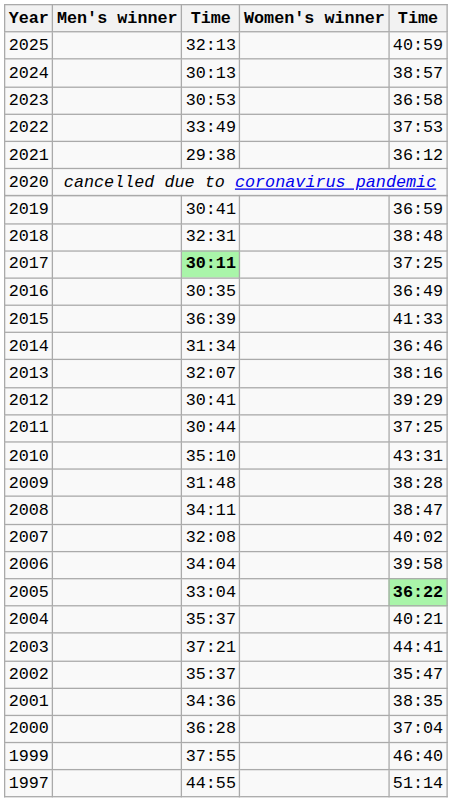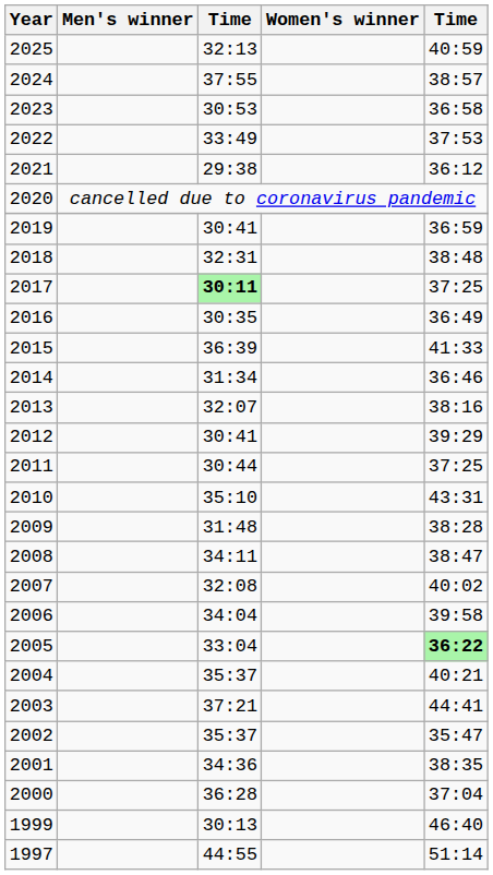 <table class="wikitable sortable">
 <tr>
 <th>Year</th>
 <th>Men's winner</th>
 <th>Time</th>
 <th>Women's winner</th>
 <th>Time</th>
 </tr>
 <tr>
 <td>2025</td>
 <td align=left></td>
 <td>32:13</td>
 <td align=left></td>
 <td>40:59</td>
 </tr>
 <tr>
 <td>2024</td>
 <td align=left></td>
-<td>30:13</td>
+<td>37:55</td>
 <td align=left></td>
 <td>38:57</td>
 </tr>
 <tr>
 <td>2023</td>
 <td align=left></td>
 <td>30:53</td>
 <td align=left></td>
 <td>36:58</td>
 </tr>
 <tr>
 <td>2022</td>
 <td align=left></td>
 <td>33:49</td>
 <td align=left></td>
 <td>37:53</td>
 </tr>
 <tr>
 <td>2021</td>
 <td align=left></td>
 <td>29:38</td>
 <td align=left></td>
 <td>36:12</td>
 </tr>
 <tr>
 <td>2020</td>
 <td colspan="4" align="center"><em>cancelled due to <a href='#'>coronavirus pandemic</a></em></td>
 </tr>
 <tr>
 </tr>
 <tr>
 <td>2019</td>
 <td align=left></td>
 <td>30:41</td>
 <td align=left></td>
 <td>36:59</td>
 </tr>
 <tr>
 <td>2018</td>
 <td align=left></td>
 <td>32:31</td>
 <td align=left></td>
 <td>38:48</td>
 </tr>
 <tr>
 <td>2017</td>
 <td align=left></td>
 <td bgcolor=#A9F5A9><strong>30:11</strong></td>
 <td align=left></td>
 <td>37:25</td>
 </tr>
 <tr>
 <td>2016</td>
 <td align=left></td>
 <td>30:35</td>
 <td align=left></td>
 <td>36:49</td>
 </tr>
 <tr>
 <td>2015</td>
 <td align=left></td>
 <td>36:39</td>
 <td align=left></td>
 <td>41:33</td>
 </tr>
 <tr>
 <td>2014</td>
 <td align=left></td>
 <td>31:34</td>
 <td align=left></td>
 <td>36:46</td>
 </tr>
 <tr>
 <td>2013</td>
 <td align=left></td>
 <td>32:07</td>
 <td align=left></td>
 <td>38:16</td>
 </tr>
 <tr>
 <td>2012</td>
 <td align=left></td>
 <td>30:41</td>
 <td align=left></td>
 <td>39:29</td>
 </tr>
 <tr>
 <td>2011</td>
 <td align=left></td>
 <td>30:44</td>
 <td align=left></td>
 <td>37:25</td>
 </tr>
 <tr>
 <td>2010</td>
 <td align=left></td>
 <td>35:10</td>
 <td align=left></td>
 <td>43:31</td>
 </tr>
 <tr>
 <td>2009</td>
 <td align=left></td>
 <td>31:48</td>
 <td align=left></td>
 <td>38:28</td>
 </tr>
 <tr>
 <td>2008</td>
 <td align=left></td>
 <td>34:11</td>
 <td align=left></td>
 <td>38:47</td>
 </tr>
 <tr>
 <td>2007</td>
 <td align=left></td>
 <td>32:08</td>
 <td align=left></td>
 <td>40:02</td>
 </tr>
 <tr>
 <td>2006</td>
 <td align=left></td>
 <td>34:04</td>
 <td align=left></td>
 <td>39:58</td>
 </tr>
 <tr>
 <td>2005</td>
 <td align=left></td>
 <td>33:04</td>
 <td align=left></td>
 <td bgcolor=#A9F5A9><strong>36:22</strong></td>
 </tr>
 <tr>
 <td>2004</td>
 <td align=left></td>
 <td>35:37</td>
 <td align=left></td>
 <td>40:21</td>
 </tr>
 <tr>
 <td>2003</td>
 <td align=left></td>
 <td>37:21</td>
 <td align=left></td>
 <td>44:41</td>
 </tr>
 <tr>
 <td>2002</td>
 <td align=left></td>
 <td>35:37</td>
 <td align=left></td>
 <td>35:47</td>
 </tr>
 <tr>
 <td>2001</td>
 <td align=left></td>
 <td>34:36</td>
 <td align=left></td>
 <td>38:35</td>
 </tr>
 <tr>
 <td>2000</td>
 <td align=left></td>
 <td>36:28</td>
 <td align=left></td>
 <td>37:04</td>
 </tr>
 <tr>
 <td>1999</td>
 <td align=left></td>
-<td>37:55</td>
+<td>30:13</td>
 <td align=left></td>
 <td>46:40</td>
 </tr>
 <tr>
 <td>1997</td>
 <td align=left></td>
 <td>44:55</td>
 <td align=left></td>
 <td>51:14</td>
 </tr>
 </table>
